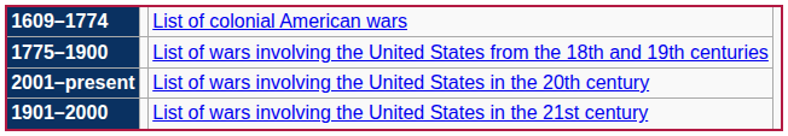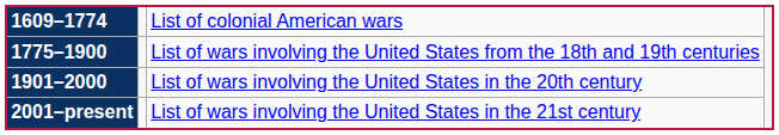 <table class="wikitable" style="border: 2px solid #B31942;">
 <tr>
 <td style="background-color:#0A3161; color:white;"><strong>1609–1774</strong></td>
 <td></td>
 <td><a href='#'>List of colonial American wars</a></td>
 <td rowspan=4></td>
 </tr>
 <tr>
 <td style="background-color:#0A3161; color:white;"><strong>1775–1900</strong></td>
 <td></td>
 <td><a href='#'>List of wars involving the United States from the 18th and 19th centuries</a></td>
 </tr>
 <tr>
-<td style="background-color:#0A3161; color:white;"><strong>2001–present</strong></td>
+<td style="background-color:#0A3161; color:white;"><strong>1901–2000</strong></td>
 <td></td>
 <td><a href='#'>List of wars involving the United States in the 20th century</a></td>
 </tr>
 <tr>
-<td style="background-color:#0A3161; color:white;"><strong>1901–2000</strong></td>
+<td style="background-color:#0A3161; color:white;"><strong>2001–present</strong></td>
 <td></td>
 <td><a href='#'>List of wars involving the United States in the 21st century</a></td>
 </tr>
 </table>
